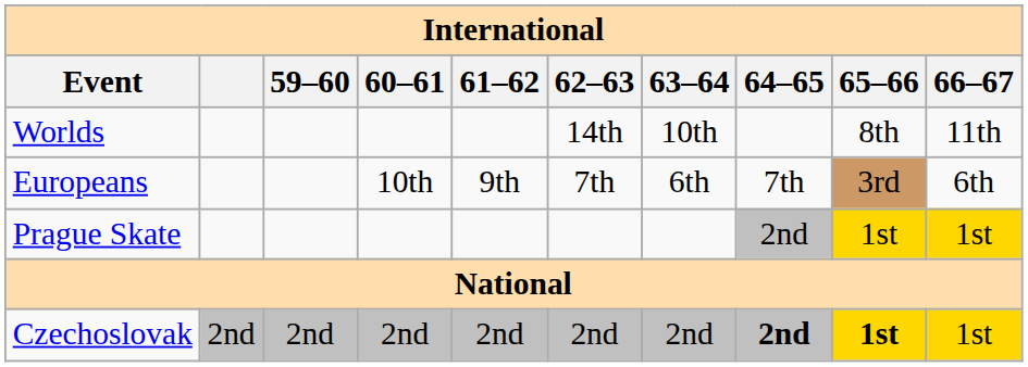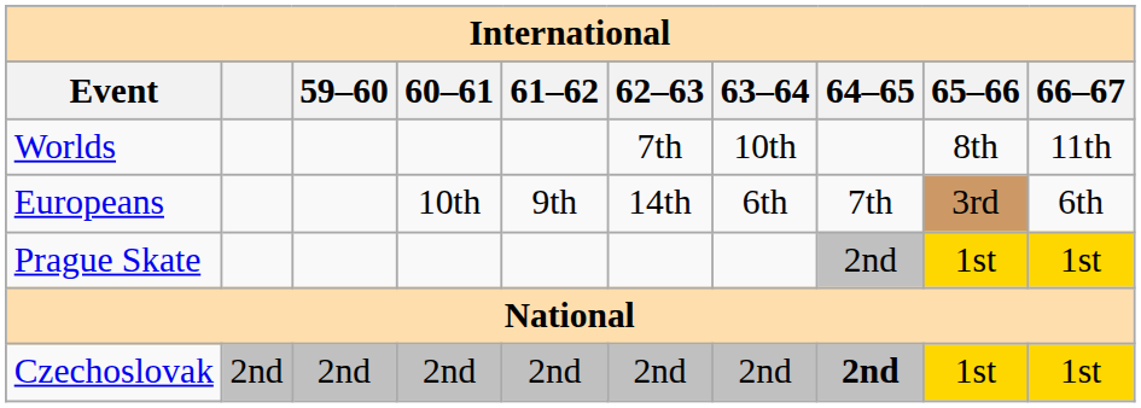 <table class="wikitable" style="text-align:center">
 <tr>
 <th style="background-color: #ffdead; " colspan=10 align=center>International</th>
 </tr>
 <tr>
 <th>Event</th>
 <th></th>
 <th>59–60</th>
 <th>60–61</th>
 <th>61–62</th>
 <th>62–63</th>
 <th>63–64</th>
 <th>64–65</th>
 <th>65–66</th>
 <th>66–67</th>
 </tr>
 <tr>
 <td align=left><a href='#'>Worlds</a></td>
 <td></td>
 <td></td>
 <td></td>
 <td></td>
-<td>14th</td>
+<td>7th</td>
 <td>10th</td>
 <td></td>
 <td>8th</td>
 <td>11th</td>
 </tr>
 <tr>
 <td align=left><a href='#'>Europeans</a></td>
 <td></td>
 <td></td>
 <td>10th</td>
 <td>9th</td>
-<td>7th</td>
+<td>14th</td>
 <td>6th</td>
 <td>7th</td>
 <td bgcolor=cc9966>3rd</td>
 <td>6th</td>
 </tr>
 <tr>
 <td align=left><a href='#'>Prague Skate</a></td>
 <td></td>
 <td></td>
 <td></td>
 <td></td>
 <td></td>
 <td></td>
 <td bgcolor=silver>2nd</td>
 <td bgcolor=gold>1st</td>
 <td bgcolor=gold>1st</td>
 </tr>
 <tr>
 <th style="background-color: #ffdead; " colspan=10 align=center>National</th>
 </tr>
 <tr>
 <td align=left><a href='#'>Czechoslovak</a></td>
 <td bgcolor=silver>2nd</td>
 <td bgcolor=silver>2nd</td>
 <td bgcolor=silver>2nd</td>
 <td bgcolor=silver>2nd</td>
 <td bgcolor=silver>2nd</td>
 <td bgcolor=silver>2nd</td>
 <td bgcolor=silver><strong>2nd</strong></td>
-<td bgcolor=gold><strong>1st</strong></td>
+<td bgcolor=gold>1st</td>
 <td bgcolor=gold>1st</td>
 </tr>
 </table>
